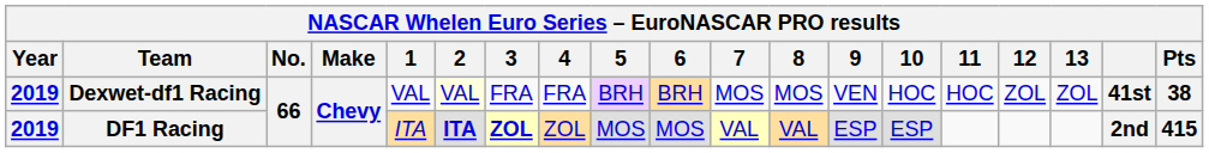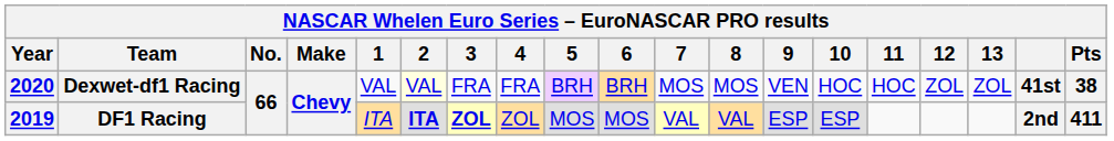 <table class="wikitable" style="text-align:center; font-size:75%">
 <tr>
 <th colspan=21><a href='#'>NASCAR Whelen Euro Series</a> – EuroNASCAR PRO results</th>
 </tr>
 <tr>
 <th>Year</th>
 <th>Team</th>
 <th>No.</th>
 <th>Make</th>
 <th>1</th>
 <th>2</th>
 <th>3</th>
 <th>4</th>
 <th>5</th>
 <th>6</th>
 <th>7</th>
 <th>8</th>
 <th>9</th>
 <th>10</th>
 <th>11</th>
 <th>12</th>
 <th>13</th>
 <th></th>
 <th>Pts</th>
 </tr>
 <tr>
-<th><a href='#'>2019</a></th>
+<th><a href='#'>2020</a></th>
 <th>Dexwet-df1 Racing</th>
 <th rowspan=2>66</th>
 <th rowspan=2><a href='#'>Chevy</a></th>
 <td><a href='#'>VAL</a></td>
 <td style="background: lightyellow;"><a href='#'>VAL</a></td>
 <td><a href='#'>FRA</a></td>
 <td><a href='#'>FRA</a></td>
 <td style="background:#EFCFFF"><a href='#'>BRH</a><br></td>
 <td style="background:#FFDF9F"><a href='#'>BRH</a><br></td>
 <td><a href='#'>MOS</a></td>
 <td><a href='#'>MOS</a></td>
 <td><a href='#'>VEN</a></td>
 <td><a href='#'>HOC</a></td>
 <td><a href='#'>HOC</a></td>
 <td><a href='#'>ZOL</a></td>
 <td><a href='#'>ZOL</a></td>
 <th>41st</th>
 <th>38</th>
 </tr>
 <tr>
 <th><a href='#'>2019</a></th>
 <th>DF1 Racing</th>
 <td style="background-color:#FFDF9F"><em><a href='#'>ITA</a></em><br></td>
 <td style="background-color:#DFDFDF"><strong><a href='#'>ITA</a></strong><br></td>
 <td style="background-color:#FFFFBF"><strong><a href='#'>ZOL</a></strong><br></td>
 <td style="background-color:#FFDF9F"><a href='#'>ZOL</a><br></td>
 <td style="background-color:#DFDFDF"><a href='#'>MOS</a><br></td>
 <td style="background-color:#DFDFDF"><a href='#'>MOS</a><br></td>
 <td style="background-color:#FFFFBF"><a href='#'>VAL</a><br></td>
 <td style="background-color:#FFDF9F"><a href='#'>VAL</a><br></td>
 <td style="background-color:#DFDFDF"><a href='#'>ESP</a><br></td>
 <td style="background-color:#DFDFDF"><a href='#'>ESP</a><br></td>
 <td></td>
 <td></td>
 <td></td>
 <th>2nd</th>
-<th>415</th>
+<th>411</th>
 </tr>
 </table>
